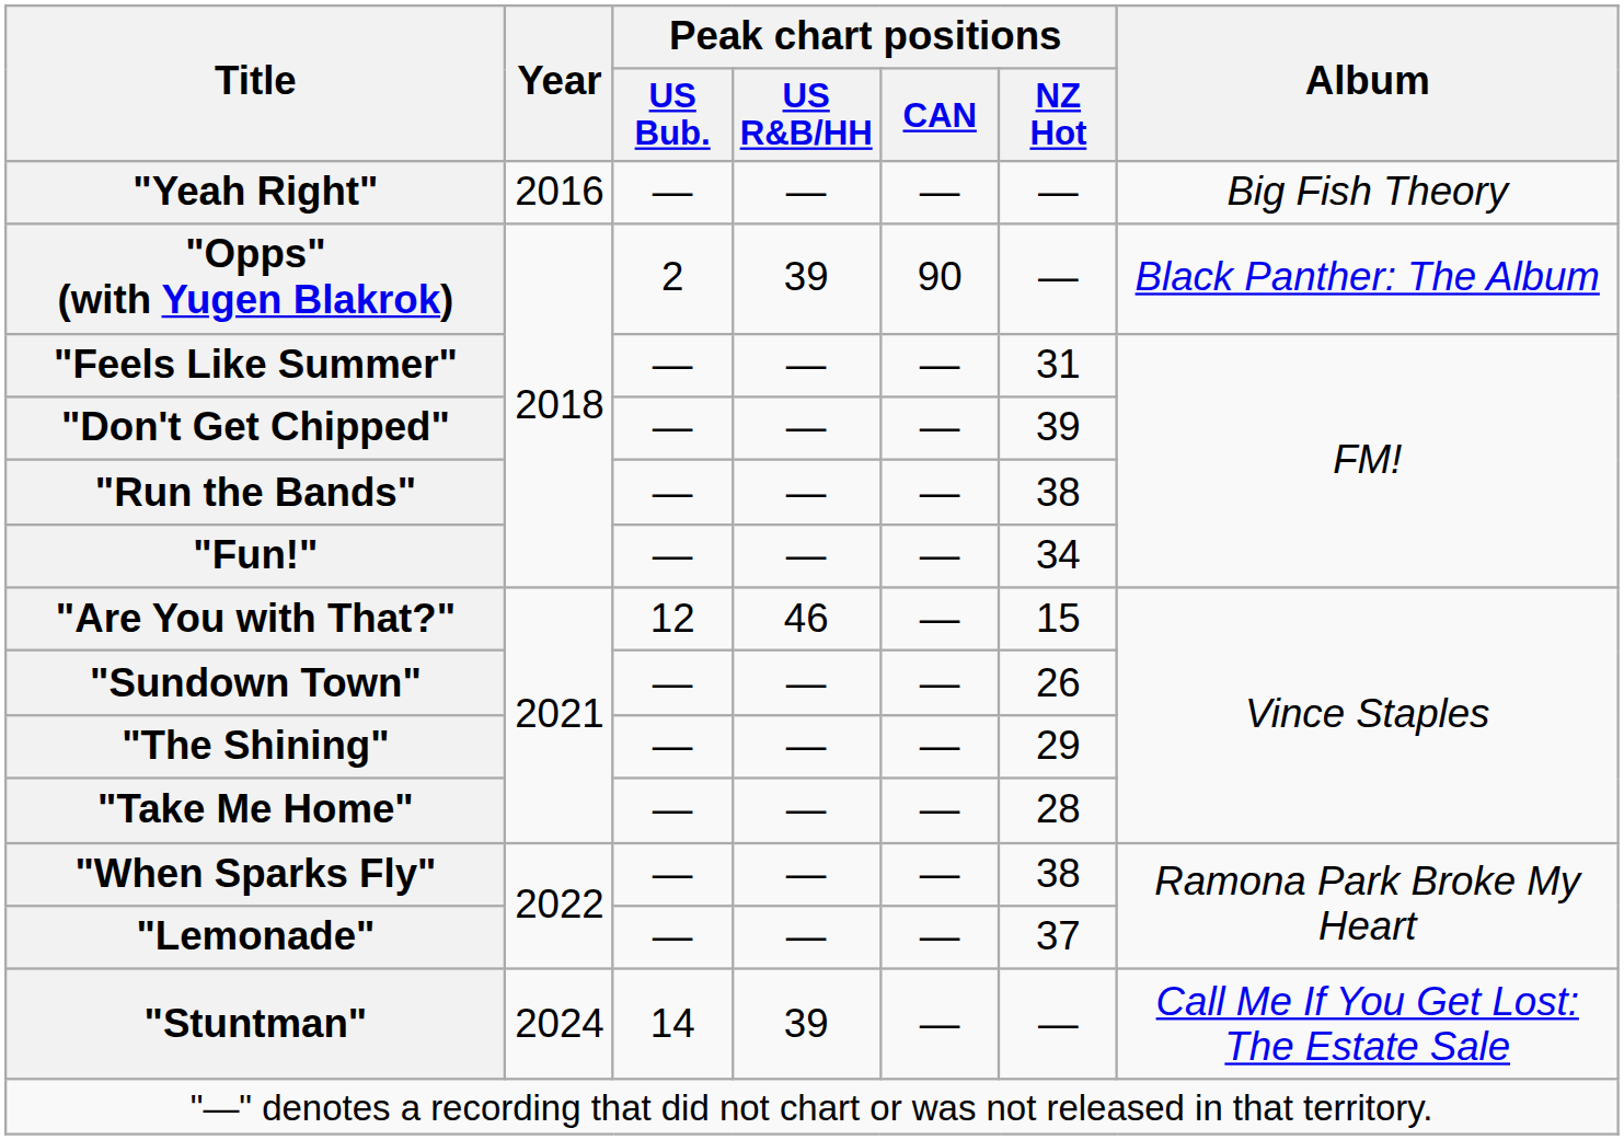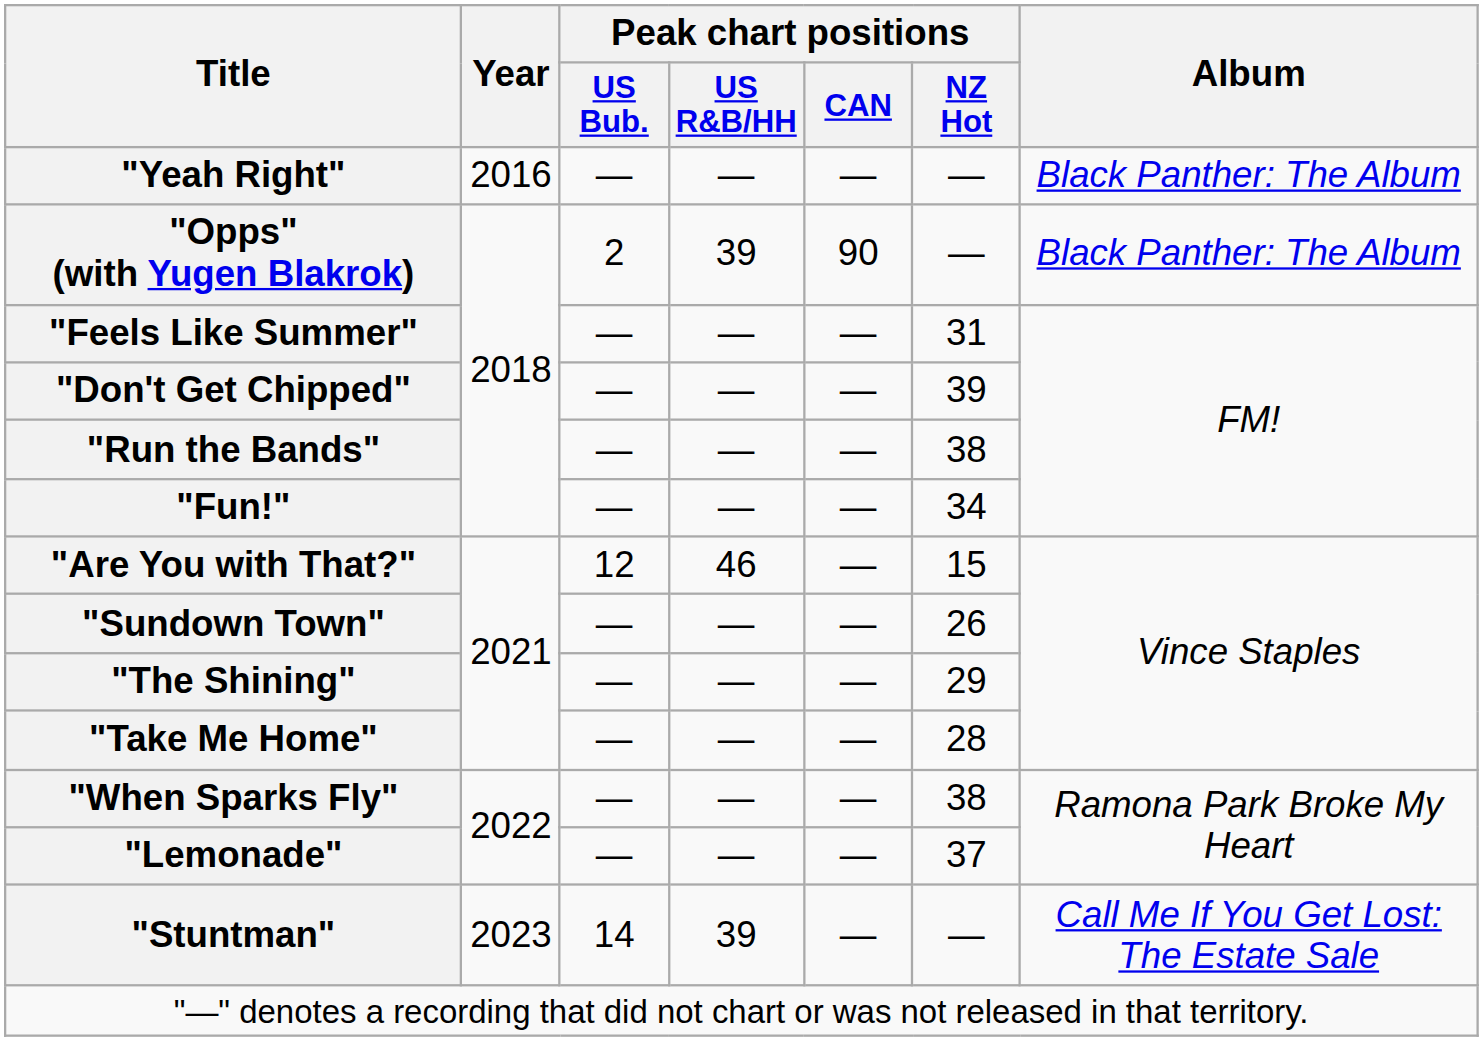 <table class="wikitable plainrowheaders" style="text-align:center;">
 <tr>
 <th scope="col" rowspan="2" style="width:12em;">Title</th>
 <th scope="col" rowspan="2" style="width:2em;">Year</th>
 <th scope="col" colspan="4">Peak chart positions</th>
 <th scope="col" rowspan="2" style="width:12em;">Album</th>
 </tr>
 <tr>
 <th scope="col" style="width:3em;font-size:85%;"><a href='#'>US<br>Bub.</a><br></th>
 <th scope="col" style="width:3em;font-size:85%;"><a href='#'>US<br>R&B/HH</a><br></th>
 <th scope="col" style="width:3em;font-size:85%;"><a href='#'>CAN</a><br></th>
 <th scope="col" style="width:3em;font-size:85%;"><a href='#'>NZ<br>Hot</a><br></th>
 </tr>
 <tr>
 <th scope="row">"Yeah Right"</th>
 <td>2016</td>
 <td>—</td>
 <td>—</td>
 <td>—</td>
 <td>—</td>
-<td><em>Big Fish Theory</em></td>
+<td><em><a href='#'>Black Panther: The Album</a></em></td>
 </tr>
 <tr>
 <th scope="row">"Opps"<br><span>(with <a href='#'>Yugen Blakrok</a>)</span></th>
 <td rowspan="5">2018</td>
 <td>2</td>
 <td>39</td>
 <td>90</td>
 <td>—</td>
 <td><em><a href='#'>Black Panther: The Album</a></em></td>
 </tr>
 <tr>
 <th scope="row">"Feels Like Summer"</th>
 <td>—</td>
 <td>—</td>
 <td>—</td>
 <td>31</td>
 <td rowspan="4"><em>FM!</em></td>
 </tr>
 <tr>
 <th scope="row">"Don't Get Chipped"</th>
 <td>—</td>
 <td>—</td>
 <td>—</td>
 <td>39</td>
 </tr>
 <tr>
 <th scope="row">"Run the Bands"</th>
 <td>—</td>
 <td>—</td>
 <td>—</td>
 <td>38</td>
 </tr>
 <tr>
 <th scope="row">"Fun!"</th>
 <td>—</td>
 <td>—</td>
 <td>—</td>
 <td>34</td>
 </tr>
 <tr>
 <th scope="row">"Are You with That?"</th>
 <td rowspan="4">2021</td>
 <td>12</td>
 <td>46</td>
 <td>—</td>
 <td>15</td>
 <td rowspan="4"><em>Vince Staples</em></td>
 </tr>
 <tr>
 <th scope="row">"Sundown Town"</th>
 <td>—</td>
 <td>—</td>
 <td>—</td>
 <td>26</td>
 </tr>
 <tr>
 <th scope="row">"The Shining"</th>
 <td>—</td>
 <td>—</td>
 <td>—</td>
 <td>29</td>
 </tr>
 <tr>
 <th scope="row">"Take Me Home"<br></th>
 <td>—</td>
 <td>—</td>
 <td>—</td>
 <td>28</td>
 </tr>
 <tr>
 <th scope="row">"When Sparks Fly"</th>
 <td rowspan="2">2022</td>
 <td>—</td>
 <td>—</td>
 <td>—</td>
 <td>38</td>
 <td rowspan="2"><em>Ramona Park Broke My Heart</em></td>
 </tr>
 <tr>
 <th scope="row">"Lemonade"<br></th>
 <td>—</td>
 <td>—</td>
 <td>—</td>
 <td>37</td>
 </tr>
 <tr>
 <th scope="row">"Stuntman"<br></th>
-<td>2024</td>
+<td>2023</td>
 <td>14</td>
 <td>39</td>
 <td>—</td>
 <td>—</td>
 <td><em><a href='#'>Call Me If You Get Lost: The Estate Sale</a></em></td>
 </tr>
 <tr>
 <td colspan="8" style="font-size:90%">"—" denotes a recording that did not chart or was not released in that territory.</td>
 </tr>
 </table>
